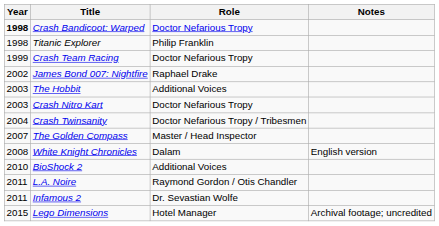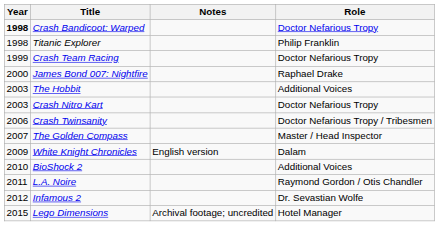 <table class="wikitable sortable">
 <tr>
 <th>Year</th>
 <th>Title</th>
+<th>Notes</th>
 <th>Role</th>
-<th>Notes</th>
 </tr>
 <tr>
 <td><strong>1998</strong></td>
 <td><em><a href='#'>Crash Bandicoot: Warped</a></em></td>
+<td></td>
 <td><a href='#'>Doctor Nefarious Tropy</a></td>
-<td></td>
 </tr>
 <tr>
 <td>1998</td>
 <td><em>Titanic Explorer</em></td>
+<td></td>
 <td>Philip Franklin</td>
-<td></td>
 </tr>
 <tr>
 <td>1999</td>
 <td><em><a href='#'>Crash Team Racing</a></em></td>
+<td></td>
 <td>Doctor Nefarious Tropy</td>
-<td></td>
 </tr>
 <tr>
-<td>2002</td>
+<td>2000</td>
 <td><em><a href='#'>James Bond 007: Nightfire</a></em></td>
+<td></td>
 <td>Raphael Drake</td>
-<td></td>
 </tr>
 <tr>
 <td>2003</td>
 <td><em><a href='#'>The Hobbit</a></em></td>
+<td></td>
 <td>Additional Voices</td>
-<td></td>
 </tr>
 <tr>
 <td>2003</td>
 <td><em><a href='#'>Crash Nitro Kart</a></em></td>
+<td></td>
 <td>Doctor Nefarious Tropy</td>
-<td></td>
 </tr>
 <tr>
-<td>2004</td>
+<td>2006</td>
 <td><em><a href='#'>Crash Twinsanity</a></em></td>
+<td></td>
 <td>Doctor Nefarious Tropy / Tribesmen</td>
-<td></td>
 </tr>
 <tr>
 <td>2007</td>
 <td><em><a href='#'>The Golden Compass</a></em></td>
+<td></td>
 <td>Master / Head Inspector</td>
-<td></td>
 </tr>
 <tr>
-<td>2008</td>
+<td>2009</td>
 <td><em><a href='#'>White Knight Chronicles</a></em></td>
+<td>English version</td>
 <td>Dalam</td>
-<td>English version</td>
 </tr>
 <tr>
 <td>2010</td>
 <td><em><a href='#'>BioShock 2</a></em></td>
+<td></td>
 <td>Additional Voices</td>
-<td></td>
 </tr>
 <tr>
 <td>2011</td>
 <td><em><a href='#'>L.A. Noire</a></em></td>
+<td></td>
 <td>Raymond Gordon / Otis Chandler</td>
-<td></td>
 </tr>
 <tr>
-<td>2011</td>
+<td>2012</td>
 <td><em><a href='#'>Infamous 2</a></em></td>
+<td></td>
 <td>Dr. Sevastian Wolfe</td>
-<td></td>
 </tr>
 <tr>
 <td>2015</td>
 <td><em><a href='#'>Lego Dimensions</a></em></td>
+<td>Archival footage; uncredited</td>
 <td>Hotel Manager</td>
-<td>Archival footage; uncredited</td>
 </tr>
 </table>
